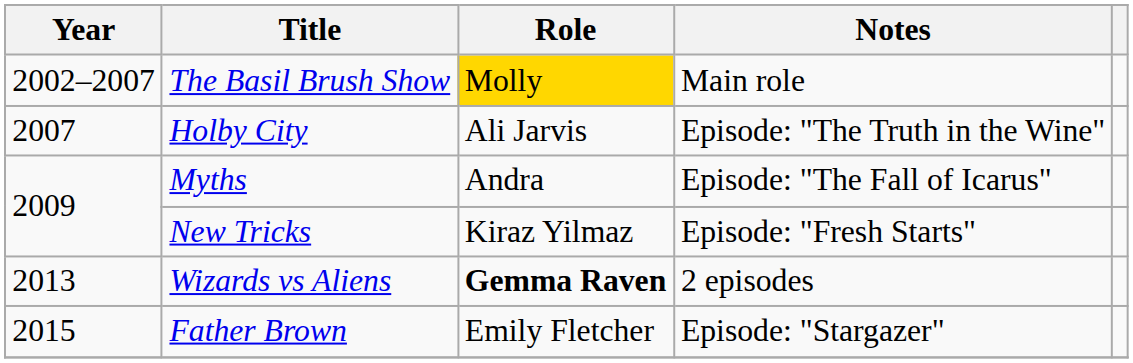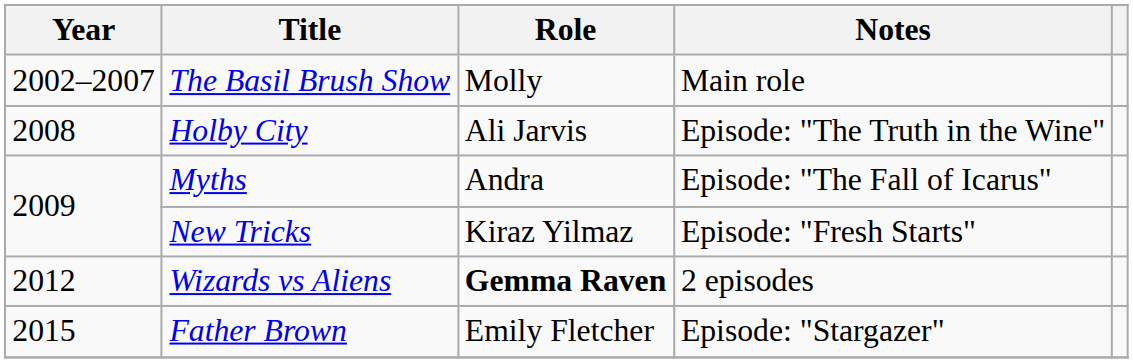 <table class="wikitable sortable">
 <tr>
 <th>Year</th>
 <th>Title</th>
 <th>Role</th>
 <th class="unsortable">Notes</th>
 <th class="unsortable"></th>
 </tr>
 <tr>
 <td>2002–2007</td>
 <td><em><a href='#'>The Basil Brush Show</a></em></td>
-<td style="background: gold;">Molly</td>
+<td>Molly</td>
 <td>Main role</td>
 <td></td>
 </tr>
 <tr>
-<td>2007</td>
+<td>2008</td>
 <td><em><a href='#'>Holby City</a></em></td>
 <td>Ali Jarvis</td>
 <td>Episode: "The Truth in the Wine"</td>
 <td></td>
 </tr>
 <tr>
 <td rowspan="2">2009</td>
 <td><em><a href='#'>Myths</a></em></td>
 <td>Andra</td>
 <td>Episode: "The Fall of Icarus"</td>
 <td></td>
 </tr>
 <tr>
 <td><em><a href='#'>New Tricks</a></em></td>
 <td>Kiraz Yilmaz</td>
 <td>Episode: "Fresh Starts"</td>
 <td></td>
 </tr>
 <tr>
-<td>2013</td>
+<td>2012</td>
 <td><em><a href='#'>Wizards vs Aliens</a></em></td>
 <td><strong>Gemma Raven</strong></td>
 <td>2 episodes</td>
 <td></td>
 </tr>
 <tr>
 <td>2015</td>
 <td><em><a href='#'>Father Brown</a></em></td>
 <td>Emily Fletcher</td>
 <td>Episode: "Stargazer"</td>
 <td></td>
 </tr>
 <tr>
 </tr>
 </table>
